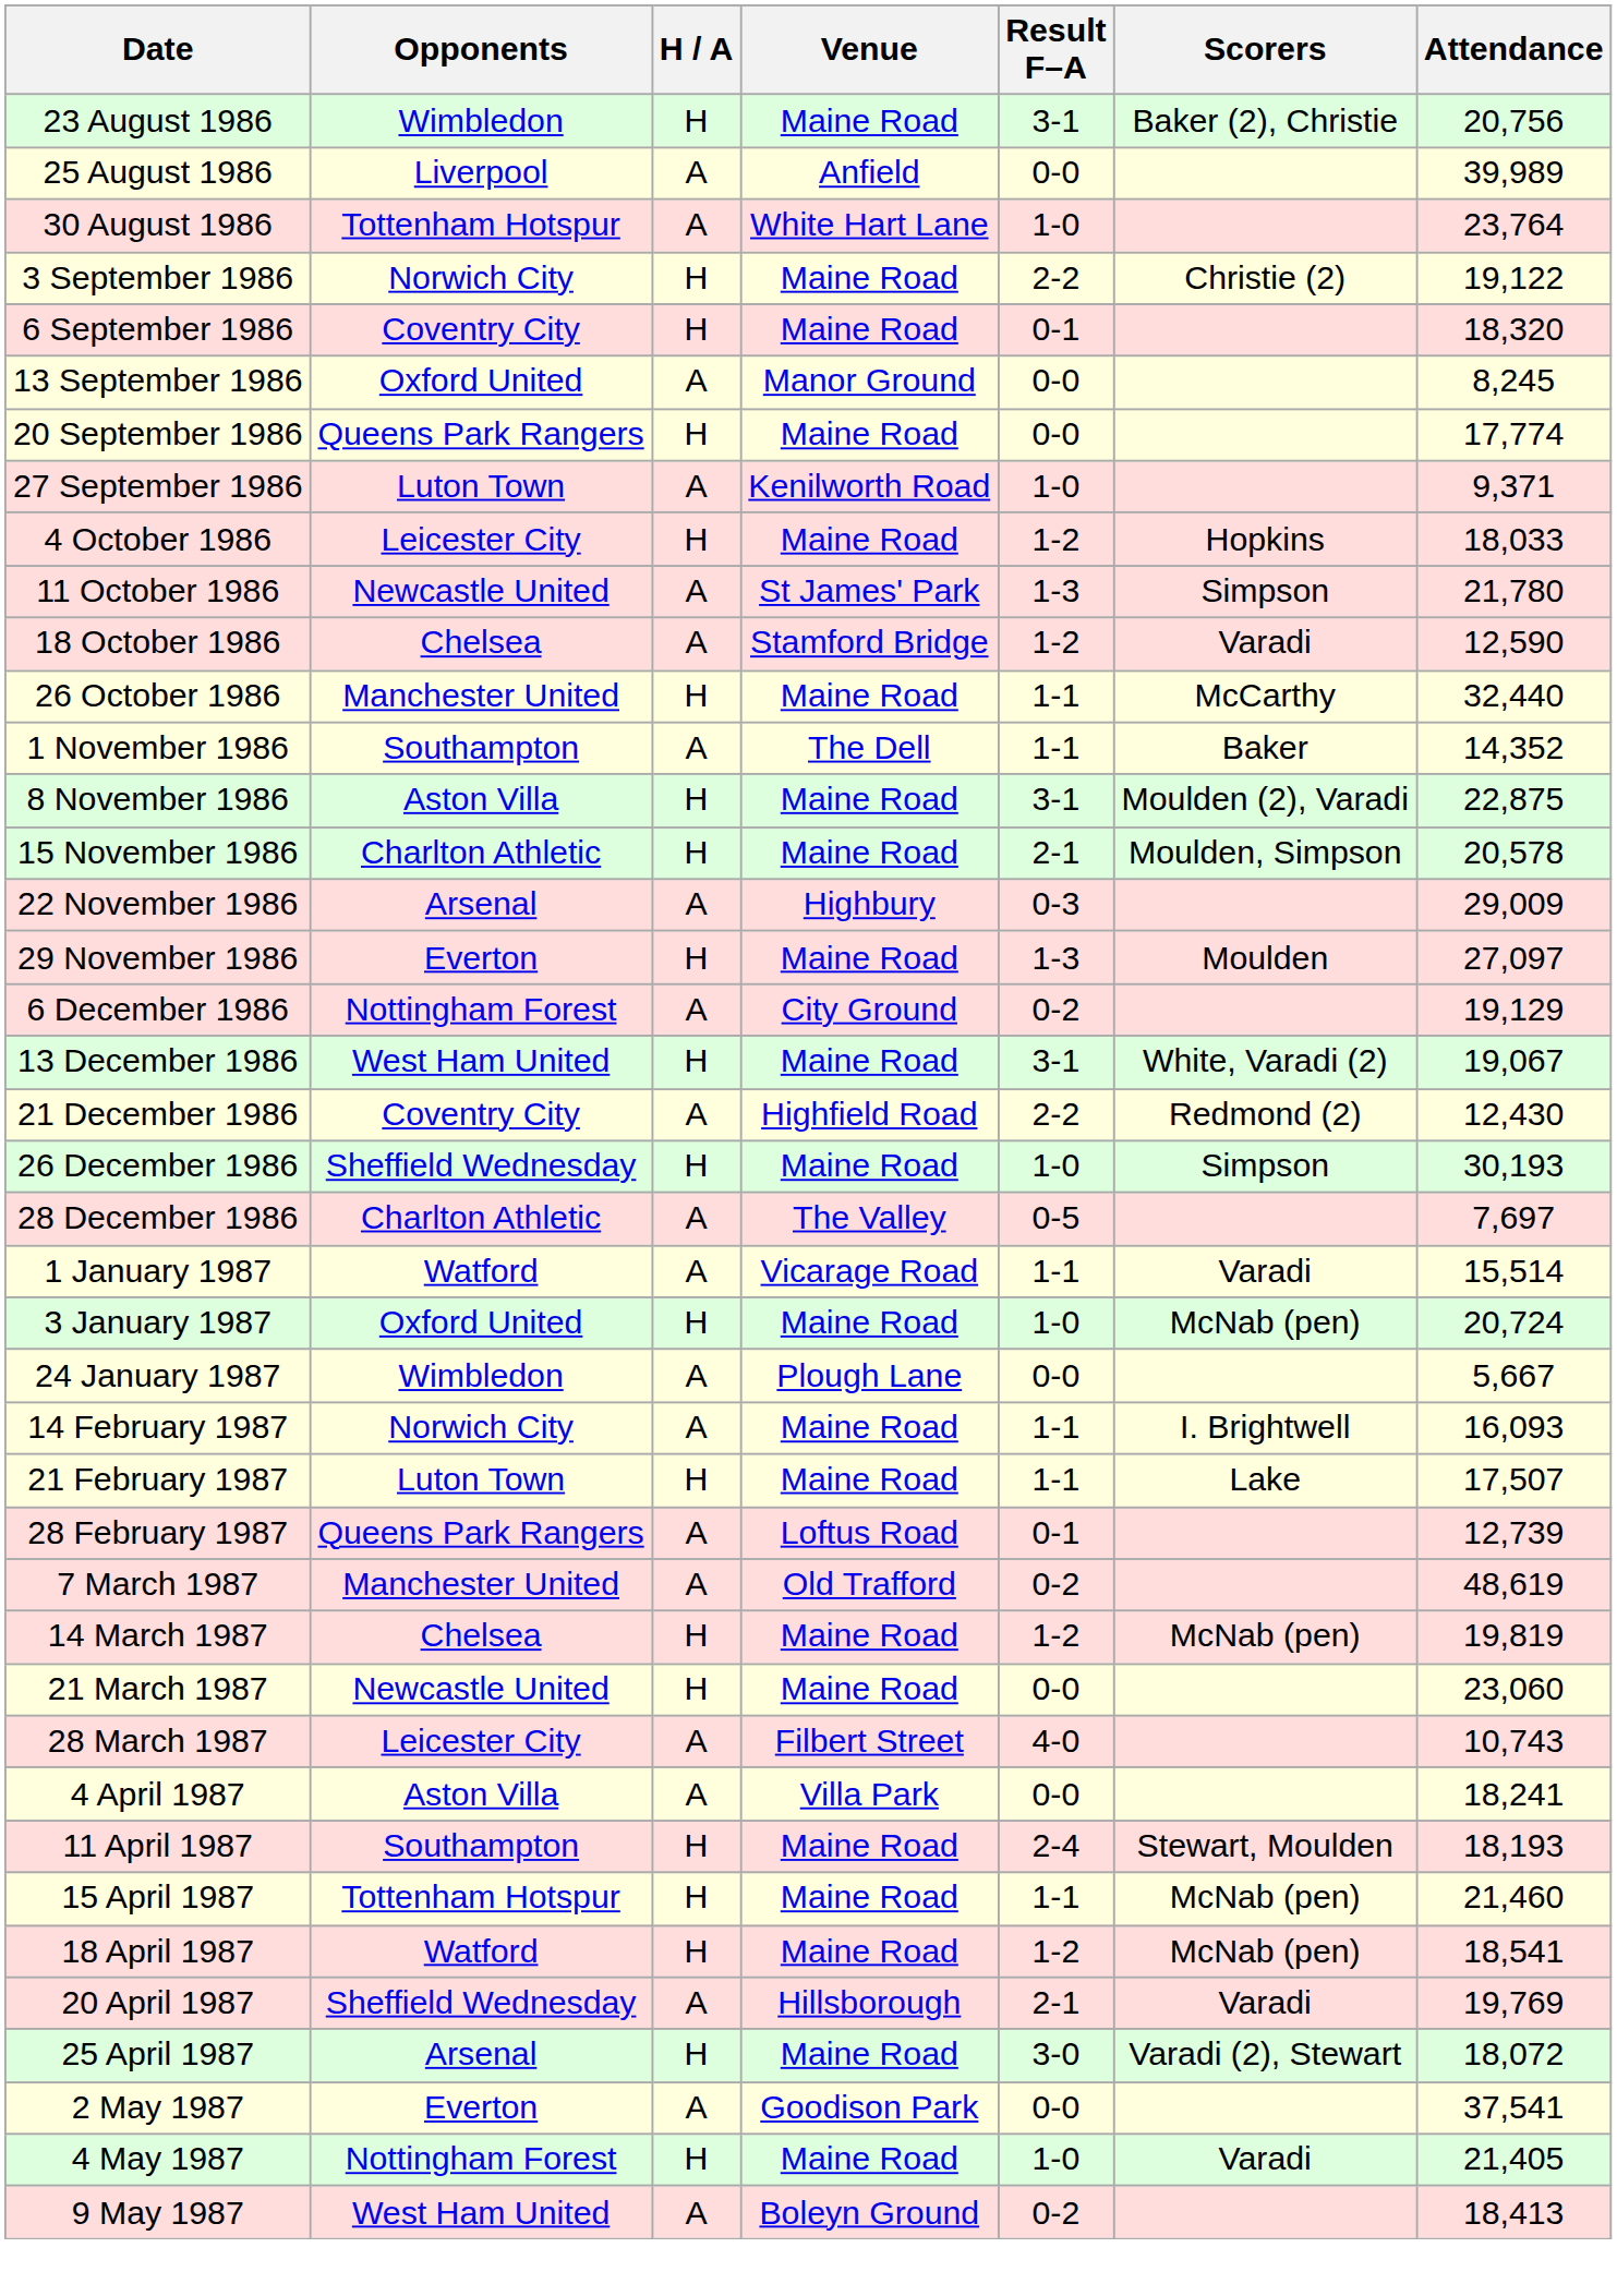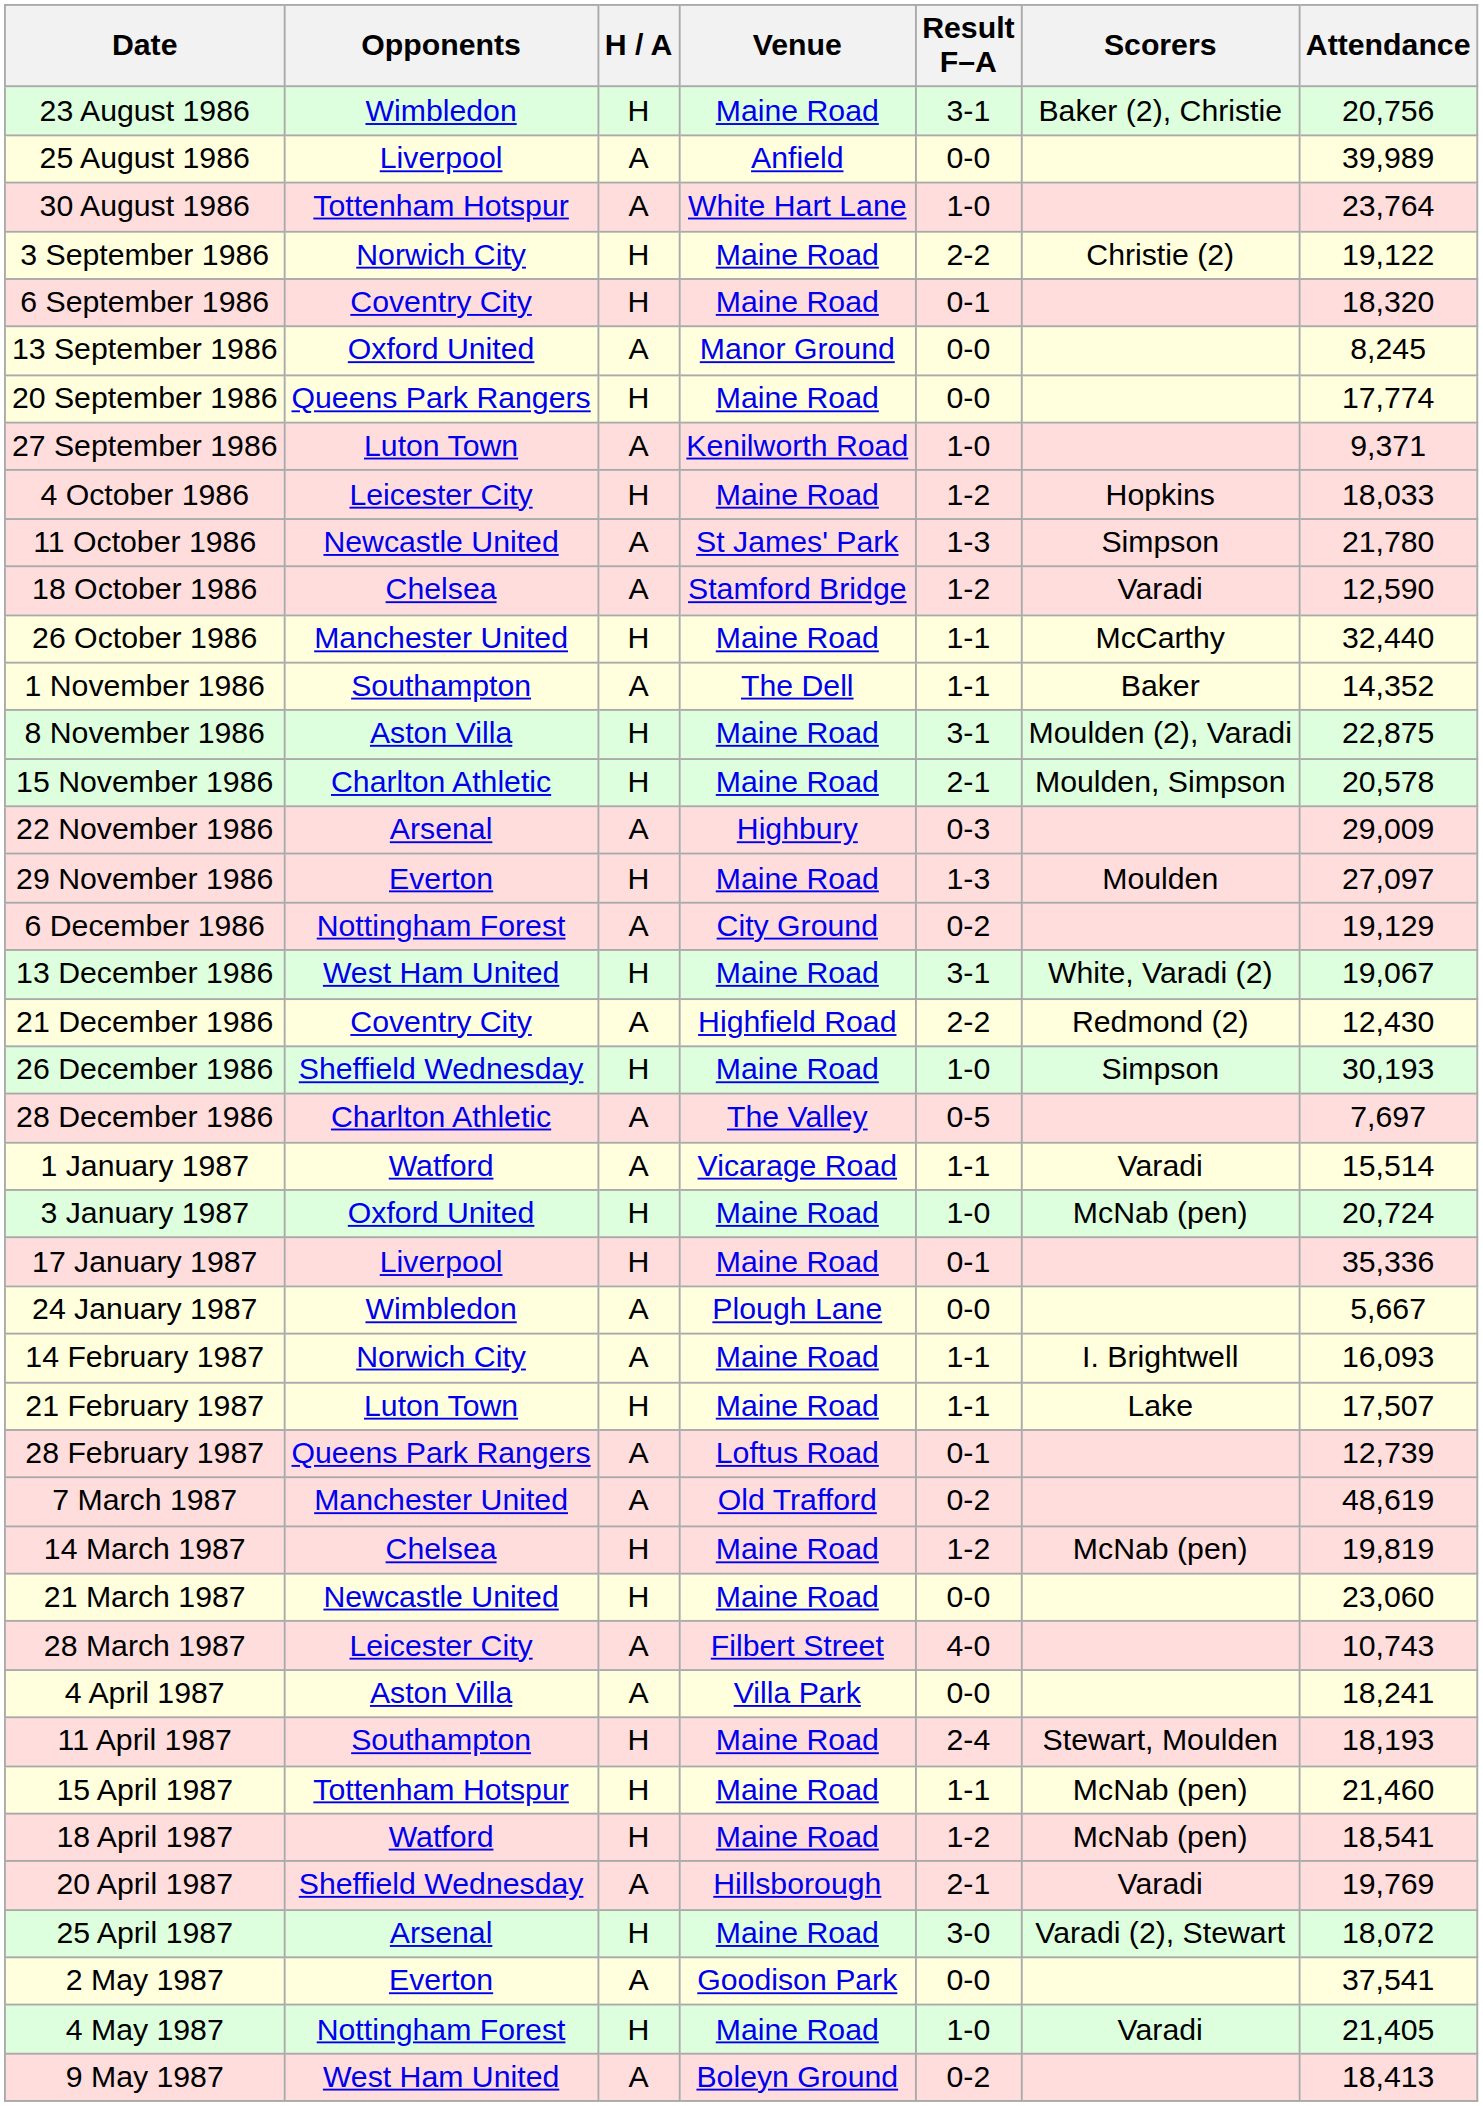 <table class="wikitable" style="text-align:center">
 <tr>
 <th>Date</th>
 <th>Opponents</th>
 <th>H / A</th>
 <th>Venue</th>
 <th>Result<br>F–A</th>
 <th>Scorers</th>
 <th>Attendance</th>
 </tr>
 <tr bgcolor="#ddffdd">
 <td>23 August 1986</td>
 <td><a href='#'>Wimbledon</a></td>
 <td>H</td>
 <td><a href='#'>Maine Road</a></td>
 <td>3-1</td>
 <td>Baker (2), Christie</td>
 <td>20,756</td>
 </tr>
 <tr bgcolor="#ffffdd">
 <td>25 August 1986</td>
 <td><a href='#'>Liverpool</a></td>
 <td>A</td>
 <td><a href='#'>Anfield</a></td>
 <td>0-0</td>
 <td></td>
 <td>39,989</td>
 </tr>
 <tr bgcolor="#ffdddd">
 <td>30 August 1986</td>
 <td><a href='#'>Tottenham Hotspur</a></td>
 <td>A</td>
 <td><a href='#'>White Hart Lane</a></td>
 <td>1-0</td>
 <td></td>
 <td>23,764</td>
 </tr>
 <tr bgcolor="#ffffdd">
 <td>3 September 1986</td>
 <td><a href='#'>Norwich City</a></td>
 <td>H</td>
 <td><a href='#'>Maine Road</a></td>
 <td>2-2</td>
 <td>Christie (2)</td>
 <td>19,122</td>
 </tr>
 <tr bgcolor="#ffdddd">
 <td>6 September 1986</td>
 <td><a href='#'>Coventry City</a></td>
 <td>H</td>
 <td><a href='#'>Maine Road</a></td>
 <td>0-1</td>
 <td></td>
 <td>18,320</td>
 </tr>
 <tr bgcolor="#ffffdd">
 <td>13 September 1986</td>
 <td><a href='#'>Oxford United</a></td>
 <td>A</td>
 <td><a href='#'>Manor Ground</a></td>
 <td>0-0</td>
 <td></td>
 <td>8,245</td>
 </tr>
 <tr bgcolor="#ffffdd">
 <td>20 September 1986</td>
 <td><a href='#'>Queens Park Rangers</a></td>
 <td>H</td>
 <td><a href='#'>Maine Road</a></td>
 <td>0-0</td>
 <td></td>
 <td>17,774</td>
 </tr>
 <tr bgcolor="#ffdddd">
 <td>27 September 1986</td>
 <td><a href='#'>Luton Town</a></td>
 <td>A</td>
 <td><a href='#'>Kenilworth Road</a></td>
 <td>1-0</td>
 <td></td>
 <td>9,371</td>
 </tr>
 <tr bgcolor="#ffdddd">
 <td>4 October 1986</td>
 <td><a href='#'>Leicester City</a></td>
 <td>H</td>
 <td><a href='#'>Maine Road</a></td>
 <td>1-2</td>
 <td>Hopkins</td>
 <td>18,033</td>
 </tr>
 <tr bgcolor="#ffdddd">
 <td>11 October 1986</td>
 <td><a href='#'>Newcastle United</a></td>
 <td>A</td>
 <td><a href='#'>St James' Park</a></td>
 <td>1-3</td>
 <td>Simpson</td>
 <td>21,780</td>
 </tr>
 <tr bgcolor="#ffdddd">
 <td>18 October 1986</td>
 <td><a href='#'>Chelsea</a></td>
 <td>A</td>
 <td><a href='#'>Stamford Bridge</a></td>
 <td>1-2</td>
 <td>Varadi</td>
 <td>12,590</td>
 </tr>
 <tr bgcolor="#ffffdd">
 <td>26 October 1986</td>
 <td><a href='#'>Manchester United</a></td>
 <td>H</td>
 <td><a href='#'>Maine Road</a></td>
 <td>1-1</td>
 <td>McCarthy</td>
 <td>32,440</td>
 </tr>
 <tr bgcolor="#ffffdd">
 <td>1 November 1986</td>
 <td><a href='#'>Southampton</a></td>
 <td>A</td>
 <td><a href='#'>The Dell</a></td>
 <td>1-1</td>
 <td>Baker</td>
 <td>14,352</td>
 </tr>
 <tr bgcolor="#ddffdd">
 <td>8 November 1986</td>
 <td><a href='#'>Aston Villa</a></td>
 <td>H</td>
 <td><a href='#'>Maine Road</a></td>
 <td>3-1</td>
 <td>Moulden (2), Varadi</td>
 <td>22,875</td>
 </tr>
 <tr bgcolor="#ddffdd">
 <td>15 November 1986</td>
 <td><a href='#'>Charlton Athletic</a></td>
 <td>H</td>
 <td><a href='#'>Maine Road</a></td>
 <td>2-1</td>
 <td>Moulden, Simpson</td>
 <td>20,578</td>
 </tr>
 <tr bgcolor="#ffdddd">
 <td>22 November 1986</td>
 <td><a href='#'>Arsenal</a></td>
 <td>A</td>
 <td><a href='#'>Highbury</a></td>
 <td>0-3</td>
 <td></td>
 <td>29,009</td>
 </tr>
 <tr bgcolor="#ffdddd">
 <td>29 November 1986</td>
 <td><a href='#'>Everton</a></td>
 <td>H</td>
 <td><a href='#'>Maine Road</a></td>
 <td>1-3</td>
 <td>Moulden</td>
 <td>27,097</td>
 </tr>
 <tr bgcolor="#ffdddd">
 <td>6 December 1986</td>
 <td><a href='#'>Nottingham Forest</a></td>
 <td>A</td>
 <td><a href='#'>City Ground</a></td>
 <td>0-2</td>
 <td></td>
 <td>19,129</td>
 </tr>
 <tr bgcolor="#ddffdd">
 <td>13 December 1986</td>
 <td><a href='#'>West Ham United</a></td>
 <td>H</td>
 <td><a href='#'>Maine Road</a></td>
 <td>3-1</td>
 <td>White, Varadi (2)</td>
 <td>19,067</td>
 </tr>
 <tr bgcolor="#ffffdd">
 <td>21 December 1986</td>
 <td><a href='#'>Coventry City</a></td>
 <td>A</td>
 <td><a href='#'>Highfield Road</a></td>
 <td>2-2</td>
 <td>Redmond (2)</td>
 <td>12,430</td>
 </tr>
 <tr bgcolor="#ddffdd">
 <td>26 December 1986</td>
 <td><a href='#'>Sheffield Wednesday</a></td>
 <td>H</td>
 <td><a href='#'>Maine Road</a></td>
 <td>1-0</td>
 <td>Simpson</td>
 <td>30,193</td>
 </tr>
 <tr bgcolor="#ffdddd">
 <td>28 December 1986</td>
 <td><a href='#'>Charlton Athletic</a></td>
 <td>A</td>
 <td><a href='#'>The Valley</a></td>
 <td>0-5</td>
 <td></td>
 <td>7,697</td>
 </tr>
 <tr bgcolor="#ffffdd">
 <td>1 January 1987</td>
 <td><a href='#'>Watford</a></td>
 <td>A</td>
 <td><a href='#'>Vicarage Road</a></td>
 <td>1-1</td>
 <td>Varadi</td>
 <td>15,514</td>
 </tr>
 <tr bgcolor="#ddffdd">
 <td>3 January 1987</td>
 <td><a href='#'>Oxford United</a></td>
 <td>H</td>
 <td><a href='#'>Maine Road</a></td>
 <td>1-0</td>
 <td>McNab (pen)</td>
 <td>20,724</td>
 </tr>
+<tr bgcolor="#ffdddd">
+<td>17 January 1987</td>
+<td><a href='#'>Liverpool</a></td>
+<td>H</td>
+<td><a href='#'>Maine Road</a></td>
+<td>0-1</td>
+<td></td>
+<td>35,336</td>
+</tr>
 <tr bgcolor="#ffffdd">
 <td>24 January 1987</td>
 <td><a href='#'>Wimbledon</a></td>
 <td>A</td>
 <td><a href='#'>Plough Lane</a></td>
 <td>0-0</td>
 <td></td>
 <td>5,667</td>
 </tr>
 <tr bgcolor="#ffffdd">
 <td>14 February 1987</td>
 <td><a href='#'>Norwich City</a></td>
 <td>A</td>
 <td><a href='#'>Maine Road</a></td>
 <td>1-1</td>
 <td>I. Brightwell</td>
 <td>16,093</td>
 </tr>
 <tr bgcolor="#ffffdd">
 <td>21 February 1987</td>
 <td><a href='#'>Luton Town</a></td>
 <td>H</td>
 <td><a href='#'>Maine Road</a></td>
 <td>1-1</td>
 <td>Lake</td>
 <td>17,507</td>
 </tr>
 <tr bgcolor="#ffdddd">
 <td>28 February 1987</td>
 <td><a href='#'>Queens Park Rangers</a></td>
 <td>A</td>
 <td><a href='#'>Loftus Road</a></td>
 <td>0-1</td>
 <td></td>
 <td>12,739</td>
 </tr>
 <tr bgcolor="#ffdddd">
 <td>7 March 1987</td>
 <td><a href='#'>Manchester United</a></td>
 <td>A</td>
 <td><a href='#'>Old Trafford</a></td>
 <td>0-2</td>
 <td></td>
 <td>48,619</td>
 </tr>
 <tr bgcolor="#ffdddd">
 <td>14 March 1987</td>
 <td><a href='#'>Chelsea</a></td>
 <td>H</td>
 <td><a href='#'>Maine Road</a></td>
 <td>1-2</td>
 <td>McNab (pen)</td>
 <td>19,819</td>
 </tr>
 <tr bgcolor="#ffffdd">
 <td>21 March 1987</td>
 <td><a href='#'>Newcastle United</a></td>
 <td>H</td>
 <td><a href='#'>Maine Road</a></td>
 <td>0-0</td>
 <td></td>
 <td>23,060</td>
 </tr>
 <tr bgcolor="#ffdddd">
 <td>28 March 1987</td>
 <td><a href='#'>Leicester City</a></td>
 <td>A</td>
 <td><a href='#'>Filbert Street</a></td>
 <td>4-0</td>
 <td></td>
 <td>10,743</td>
 </tr>
 <tr bgcolor="#ffffdd">
 <td>4 April 1987</td>
 <td><a href='#'>Aston Villa</a></td>
 <td>A</td>
 <td><a href='#'>Villa Park</a></td>
 <td>0-0</td>
 <td></td>
 <td>18,241</td>
 </tr>
 <tr bgcolor="#ffdddd">
 <td>11 April 1987</td>
 <td><a href='#'>Southampton</a></td>
 <td>H</td>
 <td><a href='#'>Maine Road</a></td>
 <td>2-4</td>
 <td>Stewart, Moulden</td>
 <td>18,193</td>
 </tr>
 <tr bgcolor="#ffffdd">
 <td>15 April 1987</td>
 <td><a href='#'>Tottenham Hotspur</a></td>
 <td>H</td>
 <td><a href='#'>Maine Road</a></td>
 <td>1-1</td>
 <td>McNab (pen)</td>
 <td>21,460</td>
 </tr>
 <tr bgcolor="#ffdddd">
 <td>18 April 1987</td>
 <td><a href='#'>Watford</a></td>
 <td>H</td>
 <td><a href='#'>Maine Road</a></td>
 <td>1-2</td>
 <td>McNab (pen)</td>
 <td>18,541</td>
 </tr>
 <tr bgcolor="#ffdddd">
 <td>20 April 1987</td>
 <td><a href='#'>Sheffield Wednesday</a></td>
 <td>A</td>
 <td><a href='#'>Hillsborough</a></td>
 <td>2-1</td>
 <td>Varadi</td>
 <td>19,769</td>
 </tr>
 <tr bgcolor="#ddffdd">
 <td>25 April 1987</td>
 <td><a href='#'>Arsenal</a></td>
 <td>H</td>
 <td><a href='#'>Maine Road</a></td>
 <td>3-0</td>
 <td>Varadi (2), Stewart</td>
 <td>18,072</td>
 </tr>
 <tr bgcolor="#ffffdd">
 <td>2 May 1987</td>
 <td><a href='#'>Everton</a></td>
 <td>A</td>
 <td><a href='#'>Goodison Park</a></td>
 <td>0-0</td>
 <td></td>
 <td>37,541</td>
 </tr>
 <tr bgcolor="#ddffdd">
 <td>4 May 1987</td>
 <td><a href='#'>Nottingham Forest</a></td>
 <td>H</td>
 <td><a href='#'>Maine Road</a></td>
 <td>1-0</td>
 <td>Varadi</td>
 <td>21,405</td>
 </tr>
 <tr bgcolor="#ffdddd">
 <td>9 May 1987</td>
 <td><a href='#'>West Ham United</a></td>
 <td>A</td>
 <td><a href='#'>Boleyn Ground</a></td>
 <td>0-2</td>
 <td></td>
 <td>18,413</td>
 </tr>
 </table>
